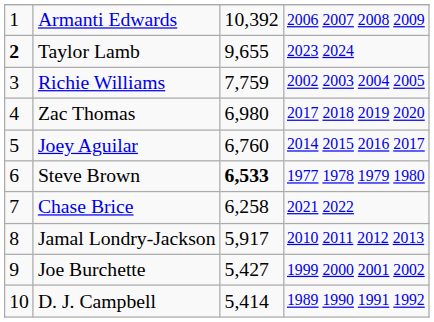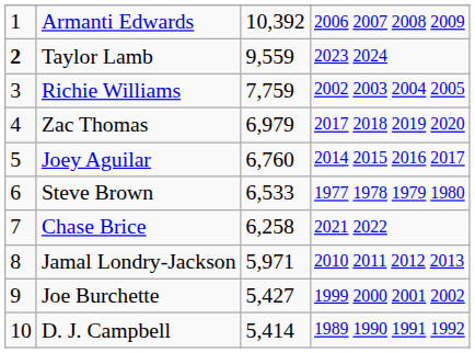 <table class="wikitable">
 <tr>
 </tr>
 <tr>
 <td>1</td>
 <td><a href='#'>Armanti Edwards</a></td>
 <td>10,392</td>
 <td style="font-size:80%;"><a href='#'>2006</a> <a href='#'>2007</a> <a href='#'>2008</a> <a href='#'>2009</a></td>
 </tr>
 <tr>
 <td><strong>2</strong></td>
 <td>Taylor Lamb</td>
-<td>9,655</td>
+<td>9,559</td>
 <td style="font-size:80%;"><a href='#'>2023</a>  <a href='#'>2024</a></td>
 </tr>
 <tr>
 <td>3</td>
 <td><a href='#'>Richie Williams</a></td>
 <td>7,759</td>
 <td style="font-size:80%;"><a href='#'>2002</a> <a href='#'>2003</a> <a href='#'>2004</a> <a href='#'>2005</a></td>
 </tr>
 <tr>
 <td>4</td>
 <td>Zac Thomas</td>
-<td>6,980</td>
+<td>6,979</td>
 <td style="font-size:80%;"><a href='#'>2017</a> <a href='#'>2018</a> <a href='#'>2019</a> <a href='#'>2020</a></td>
 </tr>
 <tr>
 <td>5</td>
 <td><a href='#'>Joey Aguilar</a></td>
 <td>6,760</td>
 <td style="font-size:80%;"><a href='#'>2014</a> <a href='#'>2015</a> <a href='#'>2016</a> <a href='#'>2017</a></td>
 </tr>
 <tr>
 <td>6</td>
 <td>Steve Brown</td>
-<td><strong>6,533</strong></td>
+<td>6,533</td>
 <td style="font-size:80%;"><a href='#'>1977</a> <a href='#'>1978</a> <a href='#'>1979</a> <a href='#'>1980</a></td>
 </tr>
 <tr>
 <td>7</td>
 <td><a href='#'>Chase Brice</a></td>
 <td>6,258</td>
 <td style="font-size:80%;"><a href='#'>2021</a> <a href='#'>2022</a></td>
 </tr>
 <tr>
 <td>8</td>
 <td>Jamal Londry-Jackson</td>
-<td>5,917</td>
+<td>5,971</td>
 <td style="font-size:80%;"><a href='#'>2010</a> <a href='#'>2011</a> <a href='#'>2012</a> <a href='#'>2013</a></td>
 </tr>
 <tr>
 <td>9</td>
 <td>Joe Burchette</td>
 <td>5,427</td>
 <td style="font-size:80%;"><a href='#'>1999</a> <a href='#'>2000</a> <a href='#'>2001</a> <a href='#'>2002</a></td>
 </tr>
 <tr>
 <td>10</td>
 <td>D. J. Campbell</td>
 <td>5,414</td>
 <td style="font-size:80%;"><a href='#'>1989</a> <a href='#'>1990</a> <a href='#'>1991</a> <a href='#'>1992</a></td>
 </tr>
 </table>
